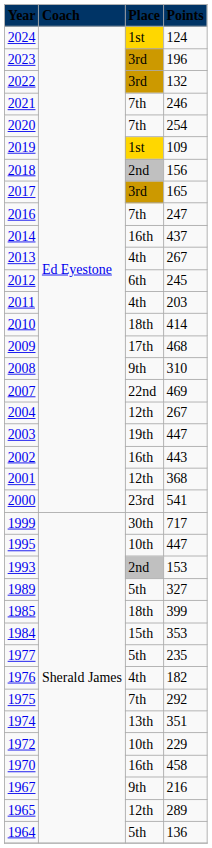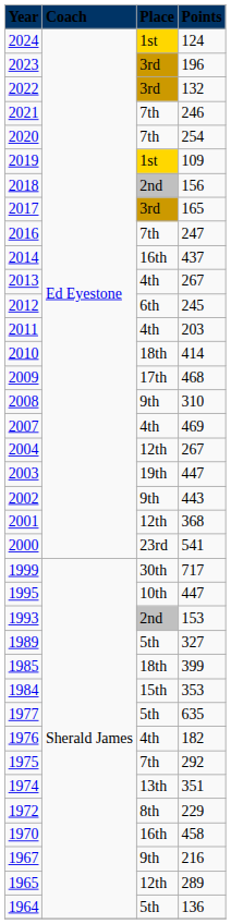 <table class="wikitable sortable">
 <tr>
 <td bgcolor="#003466"><span><strong>Year</strong></span></td>
 <td bgcolor="#003466"><span><strong>Coach</strong></span></td>
 <td bgcolor="#003466"><span><strong>Place</strong></span></td>
 <td bgcolor="#003466"><span><strong>Points</strong></span></td>
 </tr>
 <tr>
 <td><a href='#'>2024</a></td>
 <td rowspan="22"><a href='#'>Ed Eyestone</a></td>
 <td bgcolor="gold">1st</td>
 <td>124</td>
 </tr>
 <tr>
 <td><a href='#'>2023</a></td>
 <td bgcolor="cc9900">3rd</td>
 <td>196</td>
 </tr>
 <tr>
 <td><a href='#'>2022</a></td>
 <td bgcolor="cc9900">3rd</td>
 <td>132</td>
 </tr>
 <tr>
 <td><a href='#'>2021</a></td>
 <td>7th</td>
 <td>246</td>
 </tr>
 <tr>
 <td><a href='#'>2020</a></td>
 <td>7th</td>
 <td>254</td>
 </tr>
 <tr>
 <td><a href='#'>2019</a></td>
 <td bgcolor="gold">1st</td>
 <td>109</td>
 </tr>
 <tr>
 <td><a href='#'>2018</a></td>
 <td bgcolor="silver">2nd</td>
 <td>156</td>
 </tr>
 <tr>
 <td><a href='#'>2017</a></td>
 <td bgcolor="cc9900">3rd</td>
 <td>165</td>
 </tr>
 <tr>
 <td><a href='#'>2016</a></td>
 <td>7th</td>
 <td>247</td>
 </tr>
 <tr>
 <td><a href='#'>2014</a></td>
 <td>16th</td>
 <td>437</td>
 </tr>
 <tr>
 <td><a href='#'>2013</a></td>
 <td>4th</td>
 <td>267</td>
 </tr>
 <tr>
 <td><a href='#'>2012</a></td>
 <td>6th</td>
 <td>245</td>
 </tr>
 <tr>
 <td><a href='#'>2011</a></td>
 <td>4th</td>
 <td>203</td>
 </tr>
 <tr>
 <td><a href='#'>2010</a></td>
 <td>18th</td>
 <td>414</td>
 </tr>
 <tr>
 <td><a href='#'>2009</a></td>
 <td>17th</td>
 <td>468</td>
 </tr>
 <tr>
 <td><a href='#'>2008</a></td>
 <td>9th</td>
 <td>310</td>
 </tr>
 <tr>
 <td><a href='#'>2007</a></td>
-<td>22nd</td>
+<td>4th</td>
 <td>469</td>
 </tr>
 <tr>
 <td><a href='#'>2004</a></td>
 <td>12th</td>
 <td>267</td>
 </tr>
 <tr>
 <td><a href='#'>2003</a></td>
 <td>19th</td>
 <td>447</td>
 </tr>
 <tr>
 <td><a href='#'>2002</a></td>
-<td>16th</td>
+<td>9th</td>
 <td>443</td>
 </tr>
 <tr>
 <td><a href='#'>2001</a></td>
 <td>12th</td>
 <td>368</td>
 </tr>
 <tr>
 <td><a href='#'>2000</a></td>
 <td>23rd</td>
 <td>541</td>
 </tr>
 <tr>
 <td><a href='#'>1999</a></td>
 <td rowspan="15">Sherald James</td>
 <td>30th</td>
 <td>717</td>
 </tr>
 <tr>
 <td><a href='#'>1995</a></td>
 <td>10th</td>
 <td>447</td>
 </tr>
 <tr>
 <td><a href='#'>1993</a></td>
 <td bgcolor="silver">2nd</td>
 <td>153</td>
 </tr>
 <tr>
 <td><a href='#'>1989</a></td>
 <td>5th</td>
 <td>327</td>
 </tr>
 <tr>
 <td><a href='#'>1985</a></td>
 <td>18th</td>
 <td>399</td>
 </tr>
 <tr>
 <td><a href='#'>1984</a></td>
 <td>15th</td>
 <td>353</td>
 </tr>
 <tr>
 <td><a href='#'>1977</a></td>
 <td>5th</td>
-<td>235</td>
+<td>635</td>
 </tr>
 <tr>
 <td><a href='#'>1976</a></td>
 <td>4th</td>
 <td>182</td>
 </tr>
 <tr>
 <td><a href='#'>1975</a></td>
 <td>7th</td>
 <td>292</td>
 </tr>
 <tr>
 <td><a href='#'>1974</a></td>
 <td>13th</td>
 <td>351</td>
 </tr>
 <tr>
 <td><a href='#'>1972</a></td>
-<td>10th</td>
+<td>8th</td>
 <td>229</td>
 </tr>
 <tr>
 <td><a href='#'>1970</a></td>
 <td>16th</td>
 <td>458</td>
 </tr>
 <tr>
 <td><a href='#'>1967</a></td>
 <td>9th</td>
 <td>216</td>
 </tr>
 <tr>
 <td><a href='#'>1965</a></td>
 <td>12th</td>
 <td>289</td>
 </tr>
 <tr>
 <td><a href='#'>1964</a></td>
 <td>5th</td>
 <td>136</td>
 </tr>
 <tr>
 </tr>
 </table>
